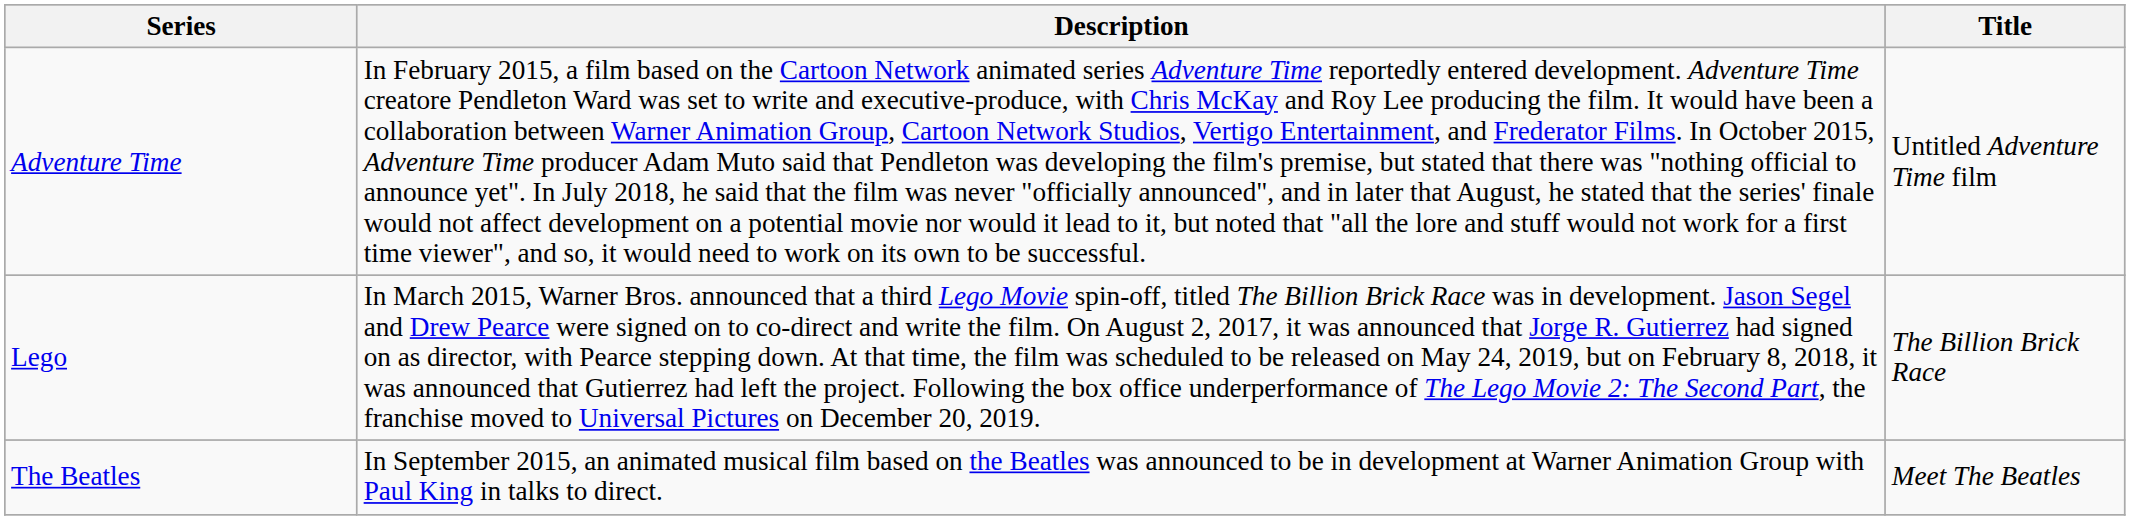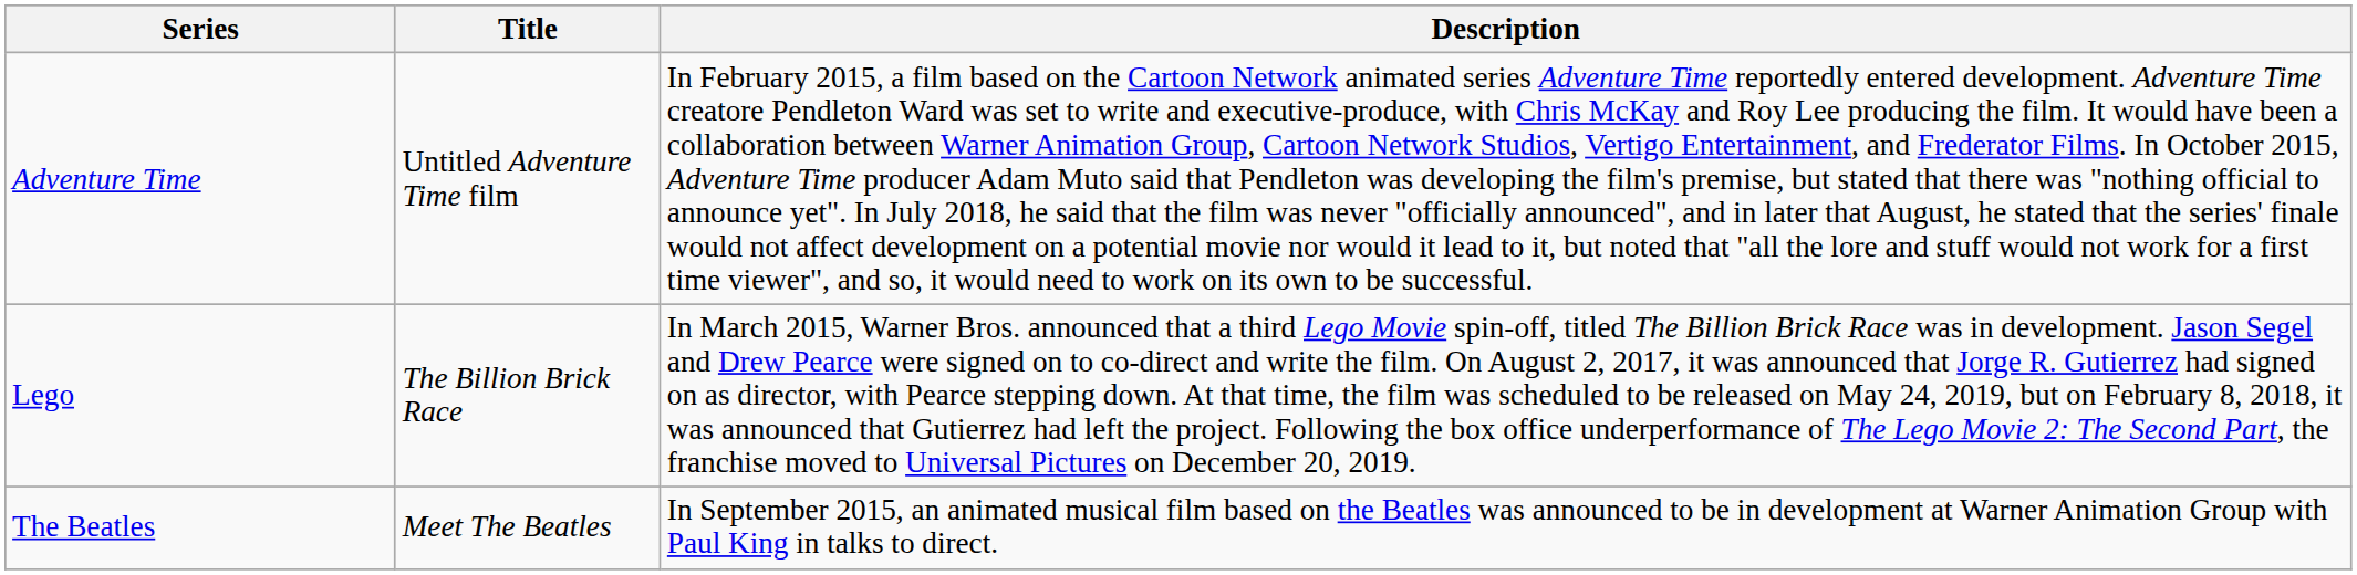 <table class="wikitable">
 <tr>
 <th style="width:150pt;">Series</th>
+<th style="width:100pt;">Title</th>
 <th>Description</th>
-<th style="width:100pt;">Title</th>
 </tr>
 <tr>
 <td><em><a href='#'>Adventure Time</a></em></td>
+<td>Untitled <em>Adventure Time</em> film</td>
 <td>In February 2015, a film based on the <a href='#'>Cartoon Network</a> animated series <em><a href='#'>Adventure Time</a></em> reportedly entered development. <em>Adventure Time</em> creatore Pendleton Ward was set to write and executive-produce, with <a href='#'>Chris McKay</a> and Roy Lee producing the film. It would have been a collaboration between <a href='#'>Warner Animation Group</a>, <a href='#'>Cartoon Network Studios</a>, <a href='#'>Vertigo Entertainment</a>, and <a href='#'>Frederator Films</a>. In October 2015, <em>Adventure Time</em> producer Adam Muto said that Pendleton was developing the film's premise, but stated that there was "nothing official to announce yet". In July 2018, he said that the film was never "officially announced", and in later that August, he stated that the series' finale would not affect development on a potential movie nor would it lead to it, but noted that "all the lore and stuff would not work for a first time viewer", and so, it would need to work on its own to be successful.</td>
-<td>Untitled <em>Adventure Time</em> film</td>
 </tr>
 <tr>
 <td><a href='#'>Lego</a></td>
+<td><em>The Billion Brick Race</em></td>
 <td>In March 2015, Warner Bros. announced that a third <em><a href='#'>Lego Movie</a></em> spin-off, titled <em>The Billion Brick Race</em> was in development. <a href='#'>Jason Segel</a> and <a href='#'>Drew Pearce</a> were signed on to co-direct and write the film. On August 2, 2017, it was announced that <a href='#'>Jorge R. Gutierrez</a> had signed on as director, with Pearce stepping down. At that time, the film was scheduled to be released on May 24, 2019, but on February 8, 2018, it was announced that Gutierrez had left the project. Following the box office underperformance of <em><a href='#'>The Lego Movie 2: The Second Part</a></em>, the franchise moved to <a href='#'>Universal Pictures</a> on December 20, 2019.</td>
-<td><em>The Billion Brick Race</em></td>
 </tr>
 <tr>
 <td><a href='#'>The Beatles</a></td>
+<td><em>Meet The Beatles</em></td>
 <td>In September 2015, an animated musical film based on <a href='#'>the Beatles</a> was announced to be in development at Warner Animation Group with <a href='#'>Paul King</a> in talks to direct.</td>
-<td><em>Meet The Beatles</em></td>
 </tr>
 </table>
